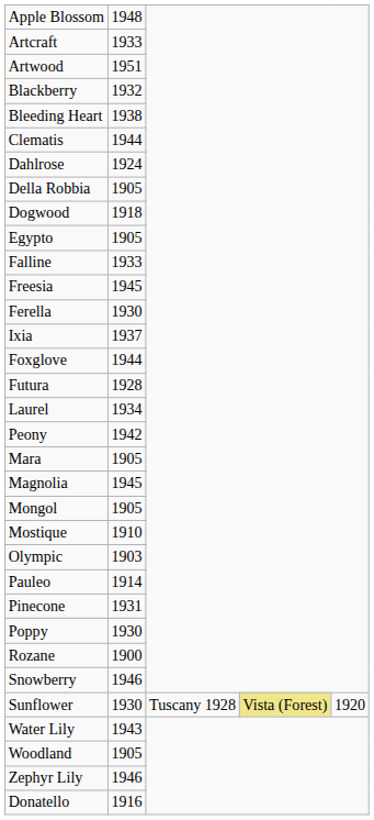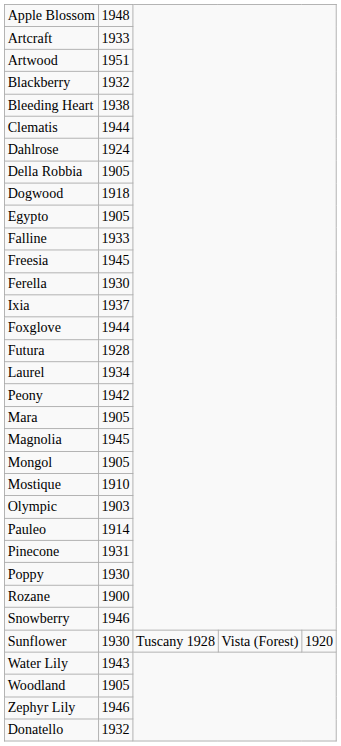 <table class="wikitable sortable">
 <tr>
 <td>Apple Blossom</td>
 <td>1948</td>
 </tr>
 <tr>
 <td>Artcraft</td>
 <td>1933</td>
 </tr>
 <tr>
 <td>Artwood</td>
 <td>1951</td>
 </tr>
 <tr>
 <td>Blackberry</td>
 <td>1932</td>
 </tr>
 <tr>
 <td>Bleeding Heart</td>
 <td>1938</td>
 </tr>
 <tr>
 <td>Clematis</td>
 <td>1944</td>
 </tr>
 <tr>
 <td>Dahlrose</td>
 <td>1924</td>
 </tr>
 <tr>
 <td>Della Robbia</td>
 <td>1905</td>
 </tr>
 <tr>
 <td>Dogwood</td>
 <td>1918</td>
 </tr>
 <tr>
 <td>Egypto</td>
 <td>1905</td>
 </tr>
 <tr>
 <td>Falline</td>
 <td>1933</td>
 </tr>
 <tr>
 <td>Freesia</td>
 <td>1945</td>
 </tr>
 <tr>
 <td>Ferella</td>
 <td>1930</td>
 </tr>
 <tr>
 <td>Ixia</td>
 <td>1937</td>
 </tr>
 <tr>
 <td>Foxglove</td>
 <td>1944</td>
 </tr>
 <tr>
 <td>Futura</td>
 <td>1928</td>
 </tr>
 <tr>
 <td>Laurel</td>
 <td>1934</td>
 </tr>
 <tr>
 <td>Peony</td>
 <td>1942</td>
 </tr>
 <tr>
 <td>Mara</td>
 <td>1905</td>
 </tr>
 <tr>
 <td>Magnolia</td>
 <td>1945</td>
 </tr>
 <tr>
 <td>Mongol</td>
 <td>1905</td>
 </tr>
 <tr>
 <td>Mostique</td>
 <td>1910</td>
 </tr>
 <tr>
 <td>Olympic</td>
 <td>1903</td>
 </tr>
 <tr>
 <td>Pauleo</td>
 <td>1914</td>
 </tr>
 <tr>
 <td>Pinecone</td>
 <td>1931</td>
 </tr>
 <tr>
 <td>Poppy</td>
 <td>1930</td>
 </tr>
 <tr>
 <td>Rozane</td>
 <td>1900</td>
 </tr>
 <tr>
 <td>Snowberry</td>
 <td>1946 </td>
 </tr>
 <tr>
 <td>Sunflower</td>
 <td>1930</td>
 <td>Tuscany 1928</td>
-<td style="background: khaki;">Vista (Forest)</td>
+<td>Vista (Forest)</td>
 <td>1920</td>
 </tr>
 <tr>
 <td>Water Lily</td>
 <td>1943</td>
 </tr>
 <tr>
 <td>Woodland</td>
 <td>1905</td>
 </tr>
 <tr>
 <td>Zephyr Lily</td>
 <td>1946</td>
 </tr>
 <tr>
 <td>Donatello</td>
-<td>1916</td>
+<td>1932</td>
 </tr>
 </table>
